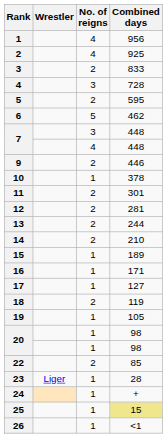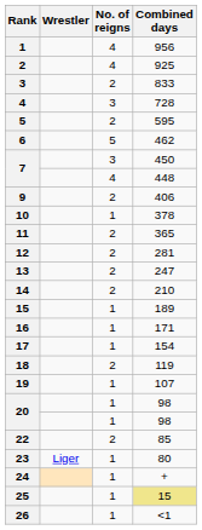 <table class="wikitable sortable" style="text-align: center">
 <tr>
 <th>Rank</th>
 <th>Wrestler</th>
 <th>No. of<br>reigns</th>
 <th data-sort-type="number">Combined<br>days</th>
 </tr>
 <tr>
 <th>1</th>
 <td></td>
 <td>4</td>
 <td>956</td>
 </tr>
 <tr>
 <th>2</th>
 <td></td>
 <td>4</td>
 <td>925</td>
 </tr>
 <tr>
 <th>3</th>
 <td></td>
 <td>2</td>
 <td>833</td>
 </tr>
 <tr>
 <th>4</th>
 <td></td>
 <td>3</td>
 <td>728</td>
 </tr>
 <tr>
 <th>5</th>
 <td></td>
 <td>2</td>
 <td>595</td>
 </tr>
 <tr>
 <th>6</th>
 <td></td>
 <td>5</td>
 <td>462</td>
 </tr>
 <tr>
 <th rowspan=2>7</th>
 <td></td>
 <td>3</td>
-<td>448</td>
+<td>450</td>
 </tr>
 <tr>
 <td></td>
 <td>4</td>
 <td>448</td>
 </tr>
 <tr>
 <th>9</th>
 <td></td>
 <td>2</td>
-<td>446</td>
+<td>406</td>
 </tr>
 <tr>
 <th>10</th>
 <td></td>
 <td>1</td>
 <td>378</td>
 </tr>
 <tr>
 <th>11</th>
 <td></td>
 <td>2</td>
-<td>301</td>
+<td>365</td>
 </tr>
 <tr>
 <th>12</th>
 <td></td>
 <td>2</td>
 <td>281</td>
 </tr>
 <tr>
 <th>13</th>
 <td></td>
 <td>2</td>
-<td>244</td>
+<td>247</td>
 </tr>
 <tr>
 <th>14</th>
 <td></td>
 <td>2</td>
 <td>210</td>
 </tr>
 <tr>
 <th>15</th>
 <td></td>
 <td>1</td>
 <td>189</td>
 </tr>
 <tr>
 <th>16</th>
 <td></td>
 <td>1</td>
 <td>171</td>
 </tr>
 <tr>
 <th>17</th>
 <td></td>
 <td>1</td>
-<td>127</td>
+<td>154</td>
 </tr>
 <tr>
 <th>18</th>
 <td></td>
 <td>2</td>
 <td>119</td>
 </tr>
 <tr>
 <th>19</th>
 <td></td>
 <td>1</td>
-<td>105</td>
+<td>107</td>
 </tr>
 <tr>
 <th rowspan=2>20</th>
 <td></td>
 <td>1</td>
 <td>98</td>
 </tr>
 <tr>
 <td></td>
 <td>1</td>
 <td>98</td>
 </tr>
 <tr>
 <th>22</th>
 <td></td>
 <td>2</td>
 <td>85</td>
 </tr>
 <tr>
 <th>23</th>
 <td><a href='#'>Liger</a></td>
 <td>1</td>
-<td>28</td>
+<td>80</td>
 </tr>
 <tr>
 <th>24</th>
 <td style="background-color: #ffe6bd"></td>
 <td>1</td>
 <td>+</td>
 </tr>
 <tr>
 <th>25</th>
 <td></td>
 <td>1</td>
 <td style="background: khaki;">15</td>
 </tr>
 <tr>
 <th>26</th>
 <td></td>
 <td>1</td>
 <td><1</td>
 </tr>
 </table>
